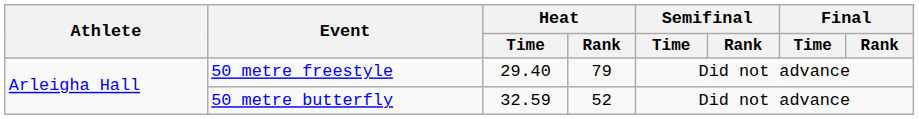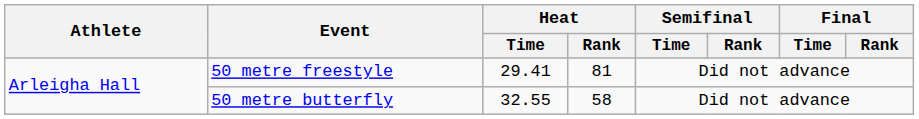 <table class="wikitable" style="text-align:center; font-size:90%; width:50%;">
 <tr>
 <th rowspan="2">Athlete</th>
 <th rowspan="2">Event</th>
 <th colspan="2">Heat</th>
 <th colspan="2">Semifinal</th>
 <th colspan="2">Final</th>
 </tr>
 <tr style="font-size:95%">
 <th>Time</th>
 <th>Rank</th>
 <th>Time</th>
 <th>Rank</th>
 <th>Time</th>
 <th>Rank</th>
 </tr>
 <tr>
 <td align=left rowspan=2><a href='#'>Arleigha Hall</a></td>
 <td align=left><a href='#'>50 metre freestyle</a></td>
-<td>29.40</td>
-<td>79</td>
+<td>29.41</td>
+<td>81</td>
 <td colspan=4>Did not advance</td>
 </tr>
 <tr>
 <td align=left><a href='#'>50 metre butterfly</a></td>
-<td>32.59</td>
-<td>52</td>
+<td>32.55</td>
+<td>58</td>
 <td colspan=4>Did not advance</td>
 </tr>
 </table>
